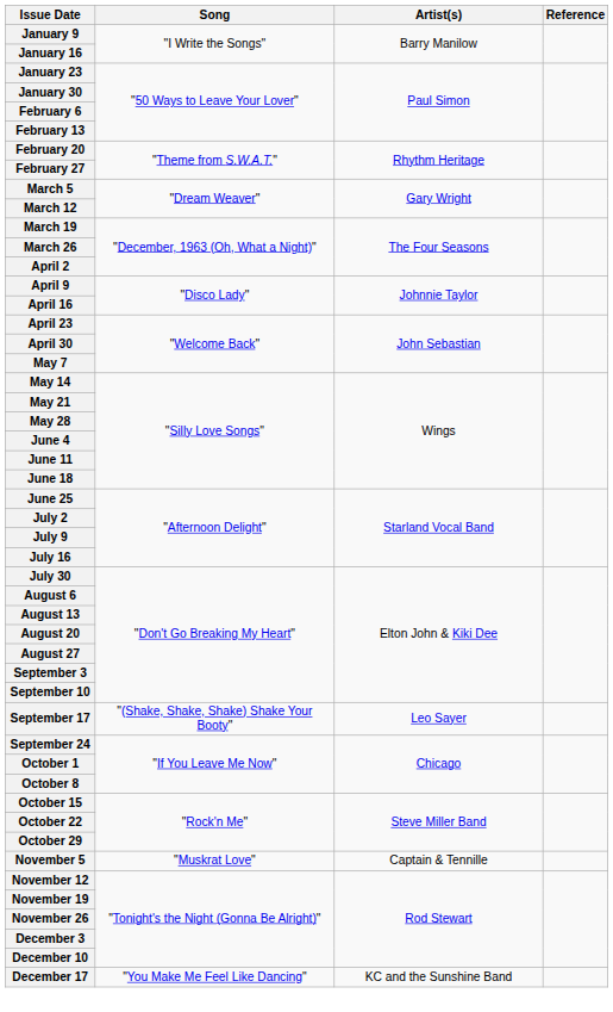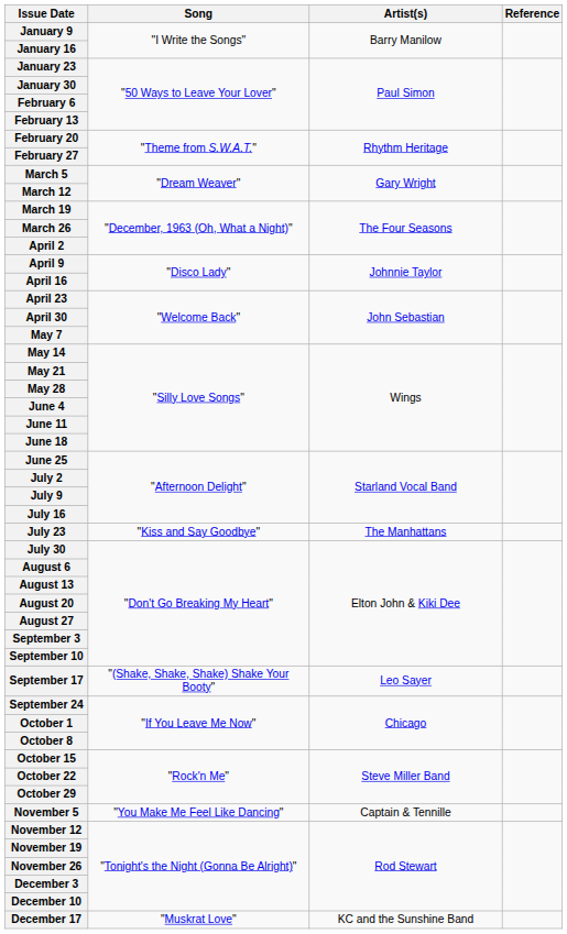 <table class="wikitable plainrowheaders" style="text-align: center" width="50%">
 <tr>
 <th width=15%>Issue Date</th>
 <th width=40%>Song</th>
 <th width=35%>Artist(s)</th>
 <th width=10%>Reference</th>
 </tr>
 <tr>
 <th scope="row">January 9</th>
 <td rowspan="2">"I Write the Songs"</td>
 <td rowspan="2">Barry Manilow</td>
 <td rowspan="2"></td>
 </tr>
 <tr>
 <th scope="row">January 16</th>
 </tr>
 <tr>
 <th scope="row">January 23</th>
 <td rowspan="4">"<a href='#'>50 Ways to Leave Your Lover</a>"</td>
 <td rowspan="4"><a href='#'>Paul Simon</a></td>
 <td rowspan="4"></td>
 </tr>
 <tr>
 <th scope="row">January 30</th>
 </tr>
 <tr>
 <th scope="row">February 6</th>
 </tr>
 <tr>
 <th scope="row">February 13</th>
 </tr>
 <tr>
 <th scope="row">February 20</th>
 <td rowspan="2">"<a href='#'>Theme from <em>S.W.A.T.</em></a>"</td>
 <td rowspan="2"><a href='#'>Rhythm Heritage</a></td>
 <td rowspan="2"></td>
 </tr>
 <tr>
 <th scope="row">February 27</th>
 </tr>
 <tr>
 <th scope="row">March 5</th>
 <td rowspan="2">"<a href='#'>Dream Weaver</a>"</td>
 <td rowspan="2"><a href='#'>Gary Wright</a></td>
 <td rowspan="2"></td>
 </tr>
 <tr>
 <th scope="row">March 12</th>
 </tr>
 <tr>
 <th scope="row">March 19</th>
 <td rowspan="3">"<a href='#'>December, 1963 (Oh, What a Night)</a>"</td>
 <td rowspan="3"><a href='#'>The Four Seasons</a></td>
 <td rowspan="3"></td>
 </tr>
 <tr>
 <th scope="row">March 26</th>
 </tr>
 <tr>
 <th scope="row">April 2</th>
 </tr>
 <tr>
 <th scope="row">April 9</th>
 <td rowspan="2">"<a href='#'>Disco Lady</a>"</td>
 <td rowspan="2"><a href='#'>Johnnie Taylor</a></td>
 <td rowspan="2"></td>
 </tr>
 <tr>
 <th scope="row">April 16</th>
 </tr>
 <tr>
 <th scope="row">April 23</th>
 <td rowspan="3">"<a href='#'>Welcome Back</a>"</td>
 <td rowspan="3"><a href='#'>John Sebastian</a></td>
 <td rowspan="3"></td>
 </tr>
 <tr>
 <th scope="row">April 30</th>
 </tr>
 <tr>
 <th scope="row">May 7</th>
 </tr>
 <tr>
 <th scope="row">May 14</th>
 <td rowspan="6">"<a href='#'>Silly Love Songs</a>"</td>
 <td rowspan="6">Wings</td>
 <td rowspan="6"></td>
 </tr>
 <tr>
 <th scope="row">May 21</th>
 </tr>
 <tr>
 <th scope="row">May 28</th>
 </tr>
 <tr>
 <th scope="row">June 4</th>
 </tr>
 <tr>
 <th scope="row">June 11</th>
 </tr>
 <tr>
 <th scope="row">June 18</th>
 </tr>
 <tr>
 <th scope="row">June 25</th>
 <td rowspan="4">"<a href='#'>Afternoon Delight</a>"</td>
 <td rowspan="4"><a href='#'>Starland Vocal Band</a></td>
 <td rowspan="4"></td>
 </tr>
 <tr>
 <th scope="row">July 2</th>
 </tr>
 <tr>
 <th scope="row">July 9</th>
 </tr>
 <tr>
 <th scope="row">July 16</th>
 </tr>
 <tr>
+<th scope="row">July 23</th>
+<td>"<a href='#'>Kiss and Say Goodbye</a>"</td>
+<td><a href='#'>The Manhattans</a></td>
+<td></td>
+</tr>
+<tr>
 <th scope="row">July 30</th>
 <td rowspan="7">"<a href='#'>Don't Go Breaking My Heart</a>"</td>
 <td rowspan="7">Elton John & <a href='#'>Kiki Dee</a></td>
 <td rowspan="7"></td>
 </tr>
 <tr>
 <th scope="row">August 6</th>
 </tr>
 <tr>
 <th scope="row">August 13</th>
 </tr>
 <tr>
 <th scope="row">August 20</th>
 </tr>
 <tr>
 <th scope="row">August 27</th>
 </tr>
 <tr>
 <th scope="row">September 3</th>
 </tr>
 <tr>
 <th scope="row">September 10</th>
 </tr>
 <tr>
 <th scope="row">September 17</th>
 <td>"<a href='#'>(Shake, Shake, Shake) Shake Your Booty</a>"</td>
 <td><a href='#'>Leo Sayer</a></td>
 <td></td>
 </tr>
 <tr>
 <th scope="row">September 24</th>
 <td rowspan="3">"<a href='#'>If You Leave Me Now</a>"</td>
 <td rowspan="3"><a href='#'>Chicago</a></td>
 <td rowspan="3"></td>
 </tr>
 <tr>
 <th scope="row">October 1</th>
 </tr>
 <tr>
 <th scope="row">October 8</th>
 </tr>
 <tr>
 <th scope="row">October 15</th>
 <td rowspan="3">"<a href='#'>Rock'n Me</a>"</td>
 <td rowspan="3"><a href='#'>Steve Miller Band</a></td>
 <td rowspan="3"></td>
 </tr>
 <tr>
 <th scope="row">October 22</th>
 </tr>
 <tr>
 <th scope="row">October 29</th>
 </tr>
 <tr>
 <th scope="row">November 5</th>
-<td>"<a href='#'>Muskrat Love</a>"</td>
+<td>"<a href='#'>You Make Me Feel Like Dancing</a>"</td>
 <td>Captain & Tennille</td>
 <td></td>
 </tr>
 <tr>
 <th scope="row">November 12</th>
 <td rowspan="5">"<a href='#'>Tonight's the Night (Gonna Be Alright)</a>"</td>
 <td rowspan="5"><a href='#'>Rod Stewart</a></td>
 <td rowspan="5"></td>
 </tr>
 <tr>
 <th scope="row">November 19</th>
 </tr>
 <tr>
 <th scope="row">November 26</th>
 </tr>
 <tr>
 <th scope="row">December 3</th>
 </tr>
 <tr>
 <th scope="row">December 10</th>
 </tr>
 <tr>
 <th scope="row">December 17</th>
-<td>"<a href='#'>You Make Me Feel Like Dancing</a>"</td>
+<td>"<a href='#'>Muskrat Love</a>"</td>
 <td>KC and the Sunshine Band</td>
 <td></td>
 </tr>
 </table>
